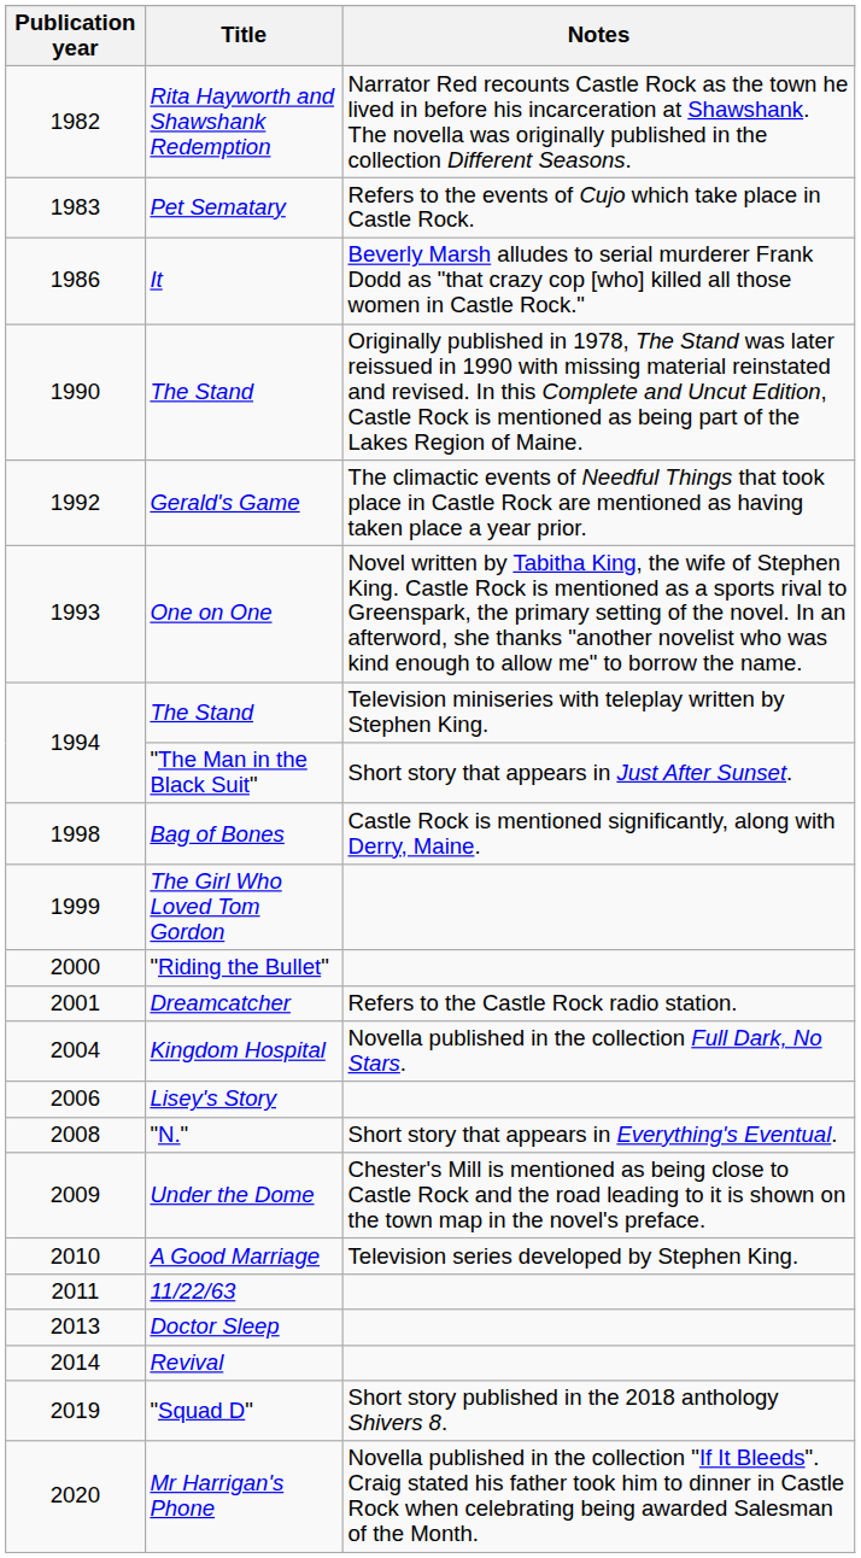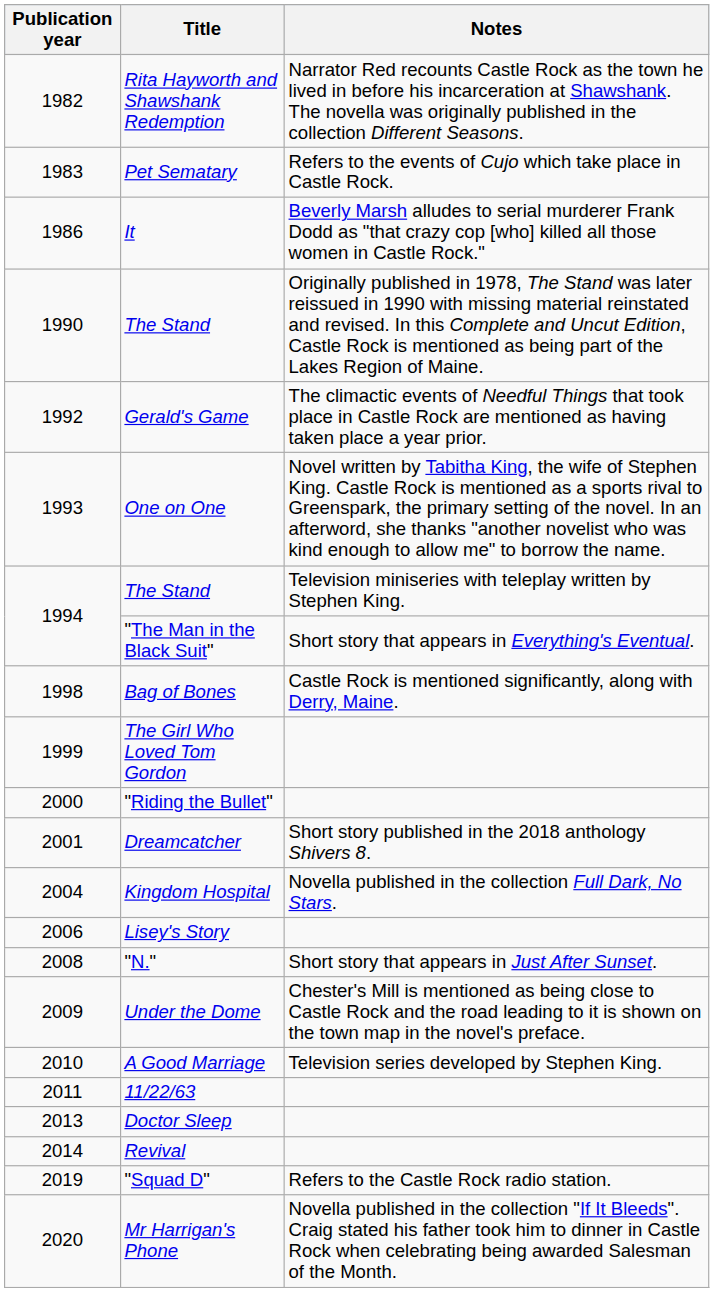 <table class="wikitable">
 <tr style="background:#b0c4de; text-align:center;">
 <th>Publication year</th>
 <th>Title</th>
 <th>Notes</th>
 </tr>
 <tr>
 <td style="text-align:center;">1982</td>
 <td><em><a href='#'>Rita Hayworth and Shawshank Redemption</a></em></td>
 <td>Narrator Red recounts Castle Rock as the town he lived in before his incarceration at <a href='#'>Shawshank</a>. The novella was originally published in the collection <em>Different Seasons</em>.</td>
 </tr>
 <tr>
 <td style="text-align:center;">1983</td>
 <td><em><a href='#'>Pet Sematary</a></em></td>
 <td>Refers to the events of <em>Cujo</em> which take place in Castle Rock.</td>
 </tr>
 <tr>
 <td style="text-align:center;">1986</td>
 <td><em><a href='#'>It</a></em></td>
 <td><a href='#'>Beverly Marsh</a> alludes to serial murderer Frank Dodd as "that crazy cop [who] killed all those women in Castle Rock."</td>
 </tr>
 <tr>
 <td style="text-align:center;">1990</td>
 <td><em><a href='#'>The Stand</a></em></td>
 <td>Originally published in 1978, <em>The Stand</em> was later reissued in 1990 with missing material reinstated and revised. In this <em>Complete and Uncut Edition</em>, Castle Rock is mentioned as being part of the Lakes Region of Maine.</td>
 </tr>
 <tr>
 <td style="text-align:center;">1992</td>
 <td><em><a href='#'>Gerald's Game</a></em></td>
 <td>The climactic events of <em>Needful Things</em> that took place in Castle Rock are mentioned as having taken place a year prior.</td>
 </tr>
 <tr>
 <td style="text-align:center;">1993</td>
 <td><em><a href='#'>One on One</a></em></td>
 <td>Novel written by <a href='#'>Tabitha King</a>, the wife of Stephen King. Castle Rock is mentioned as a sports rival to Greenspark, the primary setting of the novel. In an afterword, she thanks "another novelist who was kind enough to allow me" to borrow the name.</td>
 </tr>
 <tr>
 <td style="text-align:center;" rowspan=2>1994</td>
 <td><em><a href='#'>The Stand</a></em></td>
 <td>Television miniseries with teleplay written by Stephen King.</td>
 </tr>
 <tr>
 <td>"<a href='#'>The Man in the Black Suit</a>"</td>
-<td>Short story that appears in <em><a href='#'>Just After Sunset</a></em>.</td>
+<td>Short story that appears in <em><a href='#'>Everything's Eventual</a></em>.</td>
 </tr>
 <tr>
 <td style="text-align:center;">1998</td>
 <td><em><a href='#'>Bag of Bones</a></em></td>
 <td>Castle Rock is mentioned significantly, along with <a href='#'>Derry, Maine</a>.</td>
 </tr>
 <tr>
 <td style="text-align:center;">1999</td>
 <td><em><a href='#'>The Girl Who Loved Tom Gordon</a></em></td>
 <td></td>
 </tr>
 <tr>
 <td style="text-align:center;">2000</td>
 <td>"<a href='#'>Riding the Bullet</a>"</td>
 <td></td>
 </tr>
 <tr>
 <td style="text-align:center;">2001</td>
 <td><em><a href='#'>Dreamcatcher</a></em></td>
-<td>Refers to the Castle Rock radio station.</td>
+<td>Short story published in the 2018 anthology <em>Shivers 8</em>.</td>
 </tr>
 <tr>
 <td style="text-align:center;">2004</td>
 <td><em><a href='#'>Kingdom Hospital</a></em></td>
 <td>Novella published in the collection <em><a href='#'>Full Dark, No Stars</a></em>.</td>
 </tr>
 <tr>
 <td style="text-align:center;">2006</td>
 <td><em><a href='#'>Lisey's Story</a></em></td>
 <td></td>
 </tr>
 <tr>
 <td style="text-align:center;">2008</td>
 <td>"<a href='#'>N.</a>"</td>
-<td>Short story that appears in <em><a href='#'>Everything's Eventual</a></em>.</td>
+<td>Short story that appears in <em><a href='#'>Just After Sunset</a></em>.</td>
 </tr>
 <tr>
 <td style="text-align:center;">2009</td>
 <td><em><a href='#'>Under the Dome</a></em></td>
 <td>Chester's Mill is mentioned as being close to Castle Rock and the road leading to it is shown on the town map in the novel's preface.</td>
 </tr>
 <tr>
 <td style="text-align:center;">2010</td>
 <td><em><a href='#'>A Good Marriage</a></em></td>
 <td>Television series developed by Stephen King.</td>
 </tr>
 <tr>
 <td style="text-align:center;">2011</td>
 <td><em><a href='#'>11/22/63</a></em></td>
 <td></td>
 </tr>
 <tr>
 <td style="text-align:center;">2013</td>
 <td><em><a href='#'>Doctor Sleep</a></em></td>
 <td></td>
 </tr>
 <tr>
 <td style="text-align:center;">2014</td>
 <td><em><a href='#'>Revival</a></em></td>
 </tr>
 <tr>
 <td style="text-align:center;">2019</td>
 <td>"<a href='#'>Squad D</a>"</td>
-<td>Short story published in the 2018 anthology <em>Shivers 8</em>.</td>
+<td>Refers to the Castle Rock radio station.</td>
 </tr>
 <tr>
 <td style="text-align:center;">2020</td>
 <td><em><a href='#'>Mr Harrigan's Phone</a></em></td>
 <td>Novella published in the collection "<a href='#'>If It Bleeds</a>". Craig stated his father took him to dinner in Castle Rock when celebrating being awarded Salesman of the Month.</td>
 </tr>
 <tr>
 </tr>
 </table>
